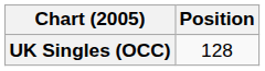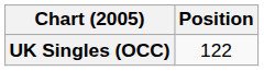 <table class="wikitable plainrowheaders" style="text-align:center">
 <tr>
 <th>Chart (2005)</th>
 <th>Position</th>
 </tr>
 <tr>
 <th scope="row">UK Singles (OCC)</th>
-<td>128</td>
+<td>122</td>
 </tr>
 </table>
